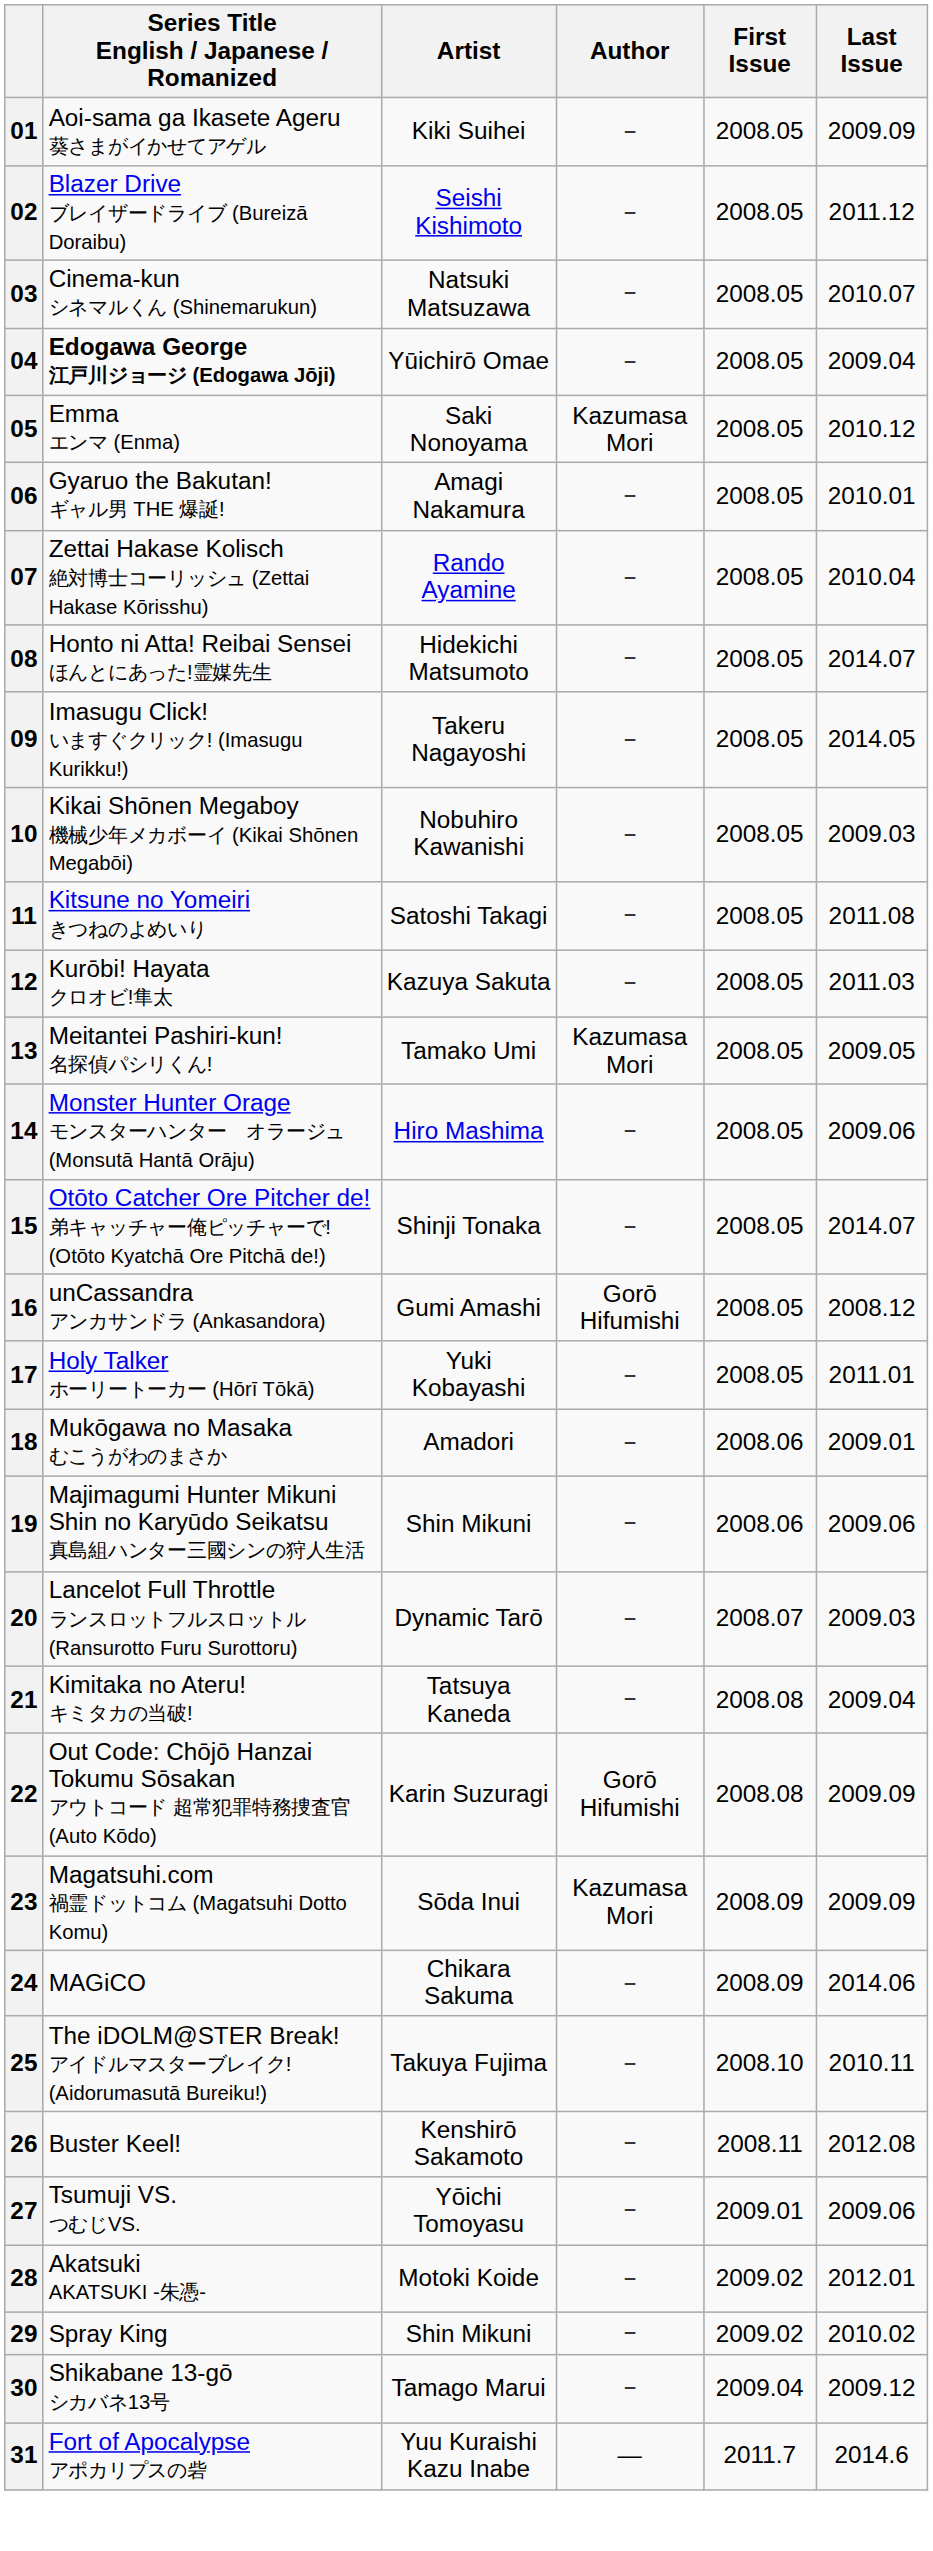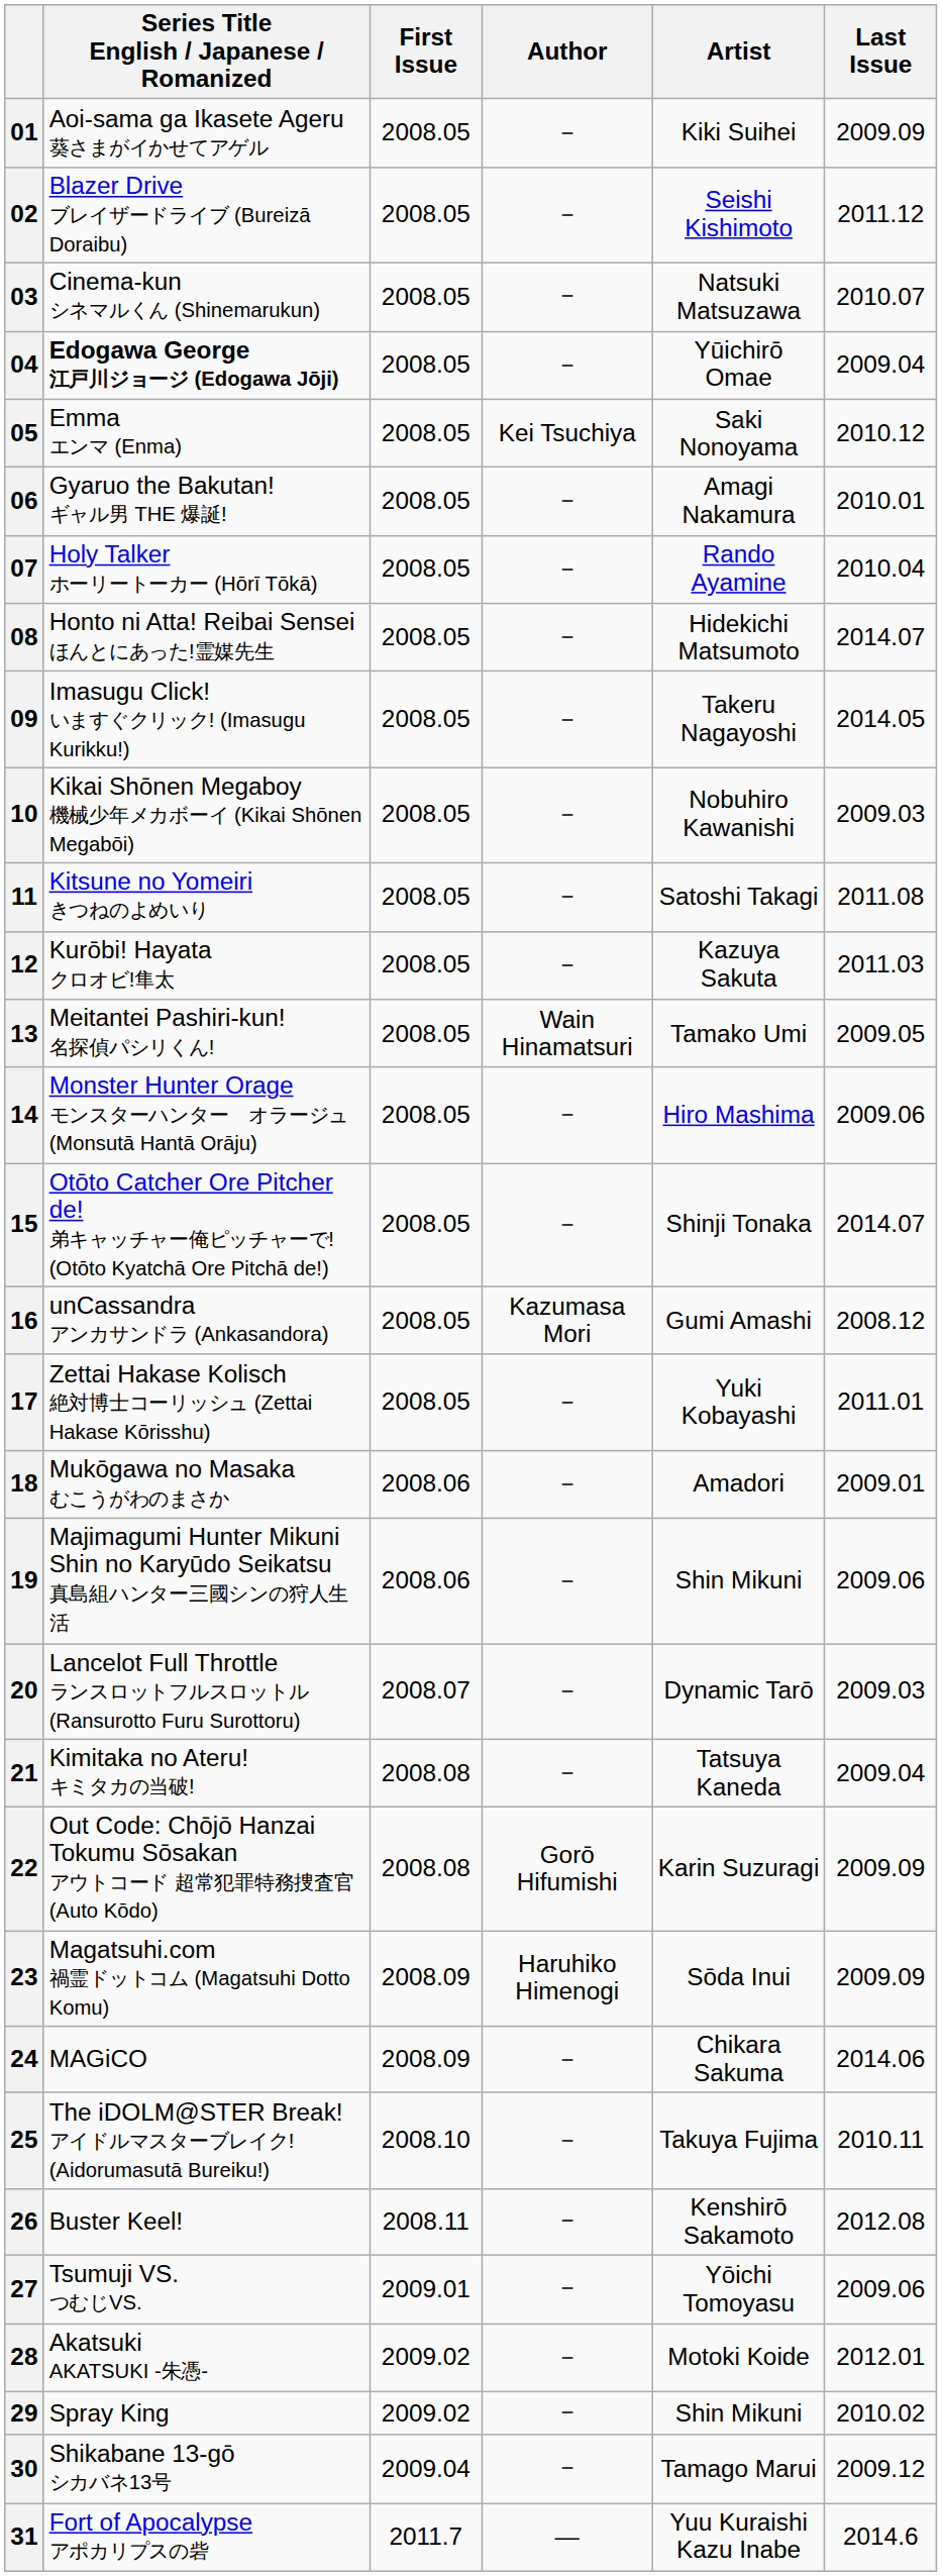 <table class="wikitable sortable">
 <tr>
 <th></th>
 <th>Series Title<br>English / Japanese / Romanized</th>
+<th>First Issue</th>
+<th>Author</th>
 <th>Artist</th>
-<th>Author</th>
-<th>First Issue</th>
 <th>Last Issue</th>
 </tr>
 <tr>
 <th>01</th>
 <td>Aoi-sama ga Ikasete Ageru<br><small>葵さまがイかせてアゲル</small></td>
+<td style="text-align:center">2008.05</td>
+<td style="text-align:center">－</td>
 <td style="text-align:center">Kiki Suihei</td>
-<td style="text-align:center">－</td>
-<td style="text-align:center">2008.05</td>
 <td style="text-align:center">2009.09</td>
 </tr>
 <tr>
 <th>02</th>
 <td><a href='#'>Blazer Drive</a><br><small>ブレイザードライブ (Bureizā Doraibu)</small></td>
+<td style="text-align:center">2008.05</td>
+<td style="text-align:center">－</td>
 <td style="text-align:center"><a href='#'>Seishi Kishimoto</a></td>
-<td style="text-align:center">－</td>
-<td style="text-align:center">2008.05</td>
 <td style="text-align:center">2011.12</td>
 </tr>
 <tr>
 <th>03</th>
 <td>Cinema-kun<br><small>シネマルくん (Shinemarukun)</small></td>
+<td style="text-align:center">2008.05</td>
+<td style="text-align:center">－</td>
 <td style="text-align:center">Natsuki Matsuzawa</td>
-<td style="text-align:center">－</td>
-<td style="text-align:center">2008.05</td>
 <td style="text-align:center">2010.07</td>
 </tr>
 <tr>
 <th>04</th>
 <td><strong>Edogawa George<br><small>江戸川ジョージ (Edogawa Jōji)</small></strong></td>
+<td style="text-align:center">2008.05</td>
+<td style="text-align:center">－</td>
 <td style="text-align:center">Yūichirō Omae</td>
-<td style="text-align:center">－</td>
-<td style="text-align:center">2008.05</td>
 <td style="text-align:center">2009.04</td>
 </tr>
 <tr>
 <th>05</th>
 <td>Emma<br><small>エンマ (Enma)</small></td>
+<td style="text-align:center">2008.05</td>
+<td style="text-align:center">Kei Tsuchiya</td>
 <td style="text-align:center">Saki Nonoyama</td>
-<td style="text-align:center">Kazumasa Mori</td>
-<td style="text-align:center">2008.05</td>
 <td style="text-align:center">2010.12</td>
 </tr>
 <tr>
 <th>06</th>
 <td>Gyaruo the Bakutan!<br><small>ギャル男 THE 爆誕! </small></td>
+<td style="text-align:center">2008.05</td>
+<td style="text-align:center">－</td>
 <td style="text-align:center">Amagi Nakamura</td>
-<td style="text-align:center">－</td>
-<td style="text-align:center">2008.05</td>
 <td style="text-align:center">2010.01</td>
 </tr>
 <tr>
 <th>07</th>
-<td>Zettai Hakase Kolisch<br><small>絶対博士コーリッシュ (Zettai Hakase Kōrisshu)</small></td>
+<td><a href='#'>Holy Talker</a><br><small>ホーリートーカー (Hōrī Tōkā)</small></td>
+<td style="text-align:center">2008.05</td>
+<td style="text-align:center">－</td>
 <td style="text-align:center"><a href='#'>Rando Ayamine</a></td>
-<td style="text-align:center">－</td>
-<td style="text-align:center">2008.05</td>
 <td style="text-align:center">2010.04</td>
 </tr>
 <tr>
 <th>08</th>
 <td>Honto ni Atta! Reibai Sensei<br><small>ほんとにあった!霊媒先生</small></td>
+<td style="text-align:center">2008.05</td>
+<td style="text-align:center">－</td>
 <td style="text-align:center">Hidekichi Matsumoto</td>
-<td style="text-align:center">－</td>
-<td style="text-align:center">2008.05</td>
 <td style="text-align:center">2014.07</td>
 </tr>
 <tr>
 <th>09</th>
 <td>Imasugu Click!<br><small>いますぐクリック! (Imasugu Kurikku!)</small></td>
+<td style="text-align:center">2008.05</td>
+<td style="text-align:center">－</td>
 <td style="text-align:center">Takeru Nagayoshi</td>
-<td style="text-align:center">－</td>
-<td style="text-align:center">2008.05</td>
 <td style="text-align:center">2014.05</td>
 </tr>
 <tr>
 <th>10</th>
 <td>Kikai Shōnen Megaboy<br><small>機械少年メカボーイ (Kikai Shōnen Megabōi)</small></td>
+<td style="text-align:center">2008.05</td>
+<td style="text-align:center">－</td>
 <td style="text-align:center">Nobuhiro Kawanishi</td>
-<td style="text-align:center">－</td>
-<td style="text-align:center">2008.05</td>
 <td style="text-align:center">2009.03</td>
 </tr>
 <tr>
 <th>11</th>
 <td><a href='#'>Kitsune no Yomeiri</a><br><small>きつねのよめいり</small></td>
+<td style="text-align:center">2008.05</td>
+<td style="text-align:center">－</td>
 <td style="text-align:center">Satoshi Takagi</td>
-<td style="text-align:center">－</td>
-<td style="text-align:center">2008.05</td>
 <td style="text-align:center">2011.08</td>
 </tr>
 <tr>
 <th>12</th>
 <td>Kurōbi! Hayata<br><small>クロオビ!隼太</small></td>
+<td style="text-align:center">2008.05</td>
+<td style="text-align:center">－</td>
 <td style="text-align:center">Kazuya Sakuta</td>
-<td style="text-align:center">－</td>
-<td style="text-align:center">2008.05</td>
 <td style="text-align:center">2011.03</td>
 </tr>
 <tr>
 <th>13</th>
 <td>Meitantei Pashiri-kun!<br><small>名探偵パシリくん!</small></td>
+<td style="text-align:center">2008.05</td>
+<td style="text-align:center">Wain Hinamatsuri</td>
 <td style="text-align:center">Tamako Umi</td>
-<td style="text-align:center">Kazumasa Mori</td>
-<td style="text-align:center">2008.05</td>
 <td style="text-align:center">2009.05</td>
 </tr>
 <tr>
 <th>14</th>
 <td><a href='#'>Monster Hunter Orage</a><br><small>モンスターハンター　オラージュ (Monsutā Hantā Orāju)</small></td>
+<td style="text-align:center">2008.05</td>
+<td style="text-align:center">－</td>
 <td style="text-align:center"><a href='#'>Hiro Mashima</a></td>
-<td style="text-align:center">－</td>
-<td style="text-align:center">2008.05</td>
 <td style="text-align:center">2009.06</td>
 </tr>
 <tr>
 <th>15</th>
 <td><a href='#'>Otōto Catcher Ore Pitcher de!</a><br><small>弟キャッチャー俺ピッチャーで!<br>(Otōto Kyatchā Ore Pitchā de!)</small></td>
+<td style="text-align:center">2008.05</td>
+<td style="text-align:center">－</td>
 <td style="text-align:center">Shinji Tonaka</td>
-<td style="text-align:center">－</td>
-<td style="text-align:center">2008.05</td>
 <td style="text-align:center">2014.07</td>
 </tr>
 <tr>
 <th>16</th>
 <td>unCassandra<br><small>アンカサンドラ (Ankasandora)</small></td>
+<td style="text-align:center">2008.05</td>
+<td style="text-align:center">Kazumasa Mori</td>
 <td style="text-align:center">Gumi Amashi</td>
-<td style="text-align:center">Gorō Hifumishi</td>
-<td style="text-align:center">2008.05</td>
 <td style="text-align:center">2008.12</td>
 </tr>
 <tr>
 <th>17</th>
-<td><a href='#'>Holy Talker</a><br><small>ホーリートーカー (Hōrī Tōkā)</small></td>
+<td>Zettai Hakase Kolisch<br><small>絶対博士コーリッシュ (Zettai Hakase Kōrisshu)</small></td>
+<td style="text-align:center">2008.05</td>
+<td style="text-align:center">－</td>
 <td style="text-align:center">Yuki Kobayashi</td>
-<td style="text-align:center">－</td>
-<td style="text-align:center">2008.05</td>
 <td style="text-align:center">2011.01</td>
 </tr>
 <tr>
 <th>18</th>
 <td>Mukōgawa no Masaka<br><small>むこうがわのまさか</small></td>
+<td style="text-align:center">2008.06</td>
+<td style="text-align:center">－</td>
 <td style="text-align:center">Amadori</td>
-<td style="text-align:center">－</td>
-<td style="text-align:center">2008.06</td>
 <td style="text-align:center">2009.01</td>
 </tr>
 <tr>
 <th>19</th>
 <td>Majimagumi Hunter Mikuni Shin no Karyūdo Seikatsu<br><small>真島組ハンター三國シンの狩人生活</small></td>
+<td style="text-align:center">2008.06</td>
+<td style="text-align:center">－</td>
 <td style="text-align:center">Shin Mikuni</td>
-<td style="text-align:center">－</td>
-<td style="text-align:center">2008.06</td>
 <td style="text-align:center">2009.06</td>
 </tr>
 <tr>
 <th>20</th>
 <td>Lancelot Full Throttle<br><small>ランスロットフルスロットル (Ransurotto Furu Surottoru)</small></td>
+<td style="text-align:center">2008.07</td>
+<td style="text-align:center">－</td>
 <td style="text-align:center">Dynamic Tarō</td>
-<td style="text-align:center">－</td>
-<td style="text-align:center">2008.07</td>
 <td style="text-align:center">2009.03</td>
 </tr>
 <tr>
 <th>21</th>
 <td>Kimitaka no Ateru!<br><small>キミタカの当破!</small></td>
+<td style="text-align:center">2008.08</td>
+<td style="text-align:center">－</td>
 <td style="text-align:center">Tatsuya Kaneda</td>
-<td style="text-align:center">－</td>
-<td style="text-align:center">2008.08</td>
 <td style="text-align:center">2009.04</td>
 </tr>
 <tr>
 <th>22</th>
 <td>Out Code: Chōjō Hanzai Tokumu Sōsakan<br><small>アウトコード 超常犯罪特務捜査官 (Auto Kōdo)</small></td>
+<td style="text-align:center">2008.08</td>
+<td style="text-align:center">Gorō Hifumishi</td>
 <td style="text-align:center">Karin Suzuragi</td>
-<td style="text-align:center">Gorō Hifumishi</td>
-<td style="text-align:center">2008.08</td>
 <td style="text-align:center">2009.09</td>
 </tr>
 <tr>
 <th>23</th>
 <td>Magatsuhi.com<br><small>禍霊ドットコム (Magatsuhi Dotto Komu)</small></td>
+<td style="text-align:center">2008.09</td>
+<td style="text-align:center">Haruhiko Himenogi</td>
 <td style="text-align:center">Sōda Inui</td>
-<td style="text-align:center">Kazumasa Mori</td>
-<td style="text-align:center">2008.09</td>
 <td style="text-align:center">2009.09</td>
 </tr>
 <tr>
 <th>24</th>
 <td>MAGiCO</td>
+<td style="text-align:center">2008.09</td>
+<td style="text-align:center">－</td>
 <td style="text-align:center">Chikara Sakuma</td>
-<td style="text-align:center">－</td>
-<td style="text-align:center">2008.09</td>
 <td style="text-align:center">2014.06</td>
 </tr>
 <tr>
 <th>25</th>
 <td>The iDOLM@STER Break!<br><small>アイドルマスターブレイク! (Aidorumasutā Bureiku!)</small></td>
+<td style="text-align:center">2008.10</td>
+<td style="text-align:center">－</td>
 <td style="text-align:center">Takuya Fujima</td>
-<td style="text-align:center">－</td>
-<td style="text-align:center">2008.10</td>
 <td style="text-align:center">2010.11</td>
 </tr>
 <tr>
 <th>26</th>
 <td>Buster Keel!</td>
+<td style="text-align:center">2008.11</td>
+<td style="text-align:center">－</td>
 <td style="text-align:center">Kenshirō Sakamoto</td>
-<td style="text-align:center">－</td>
-<td style="text-align:center">2008.11</td>
 <td style="text-align:center">2012.08</td>
 </tr>
 <tr>
 <th>27</th>
 <td>Tsumuji VS.<br><small>つむじVS.</small></td>
+<td style="text-align:center">2009.01</td>
+<td style="text-align:center">－</td>
 <td style="text-align:center">Yōichi Tomoyasu</td>
-<td style="text-align:center">－</td>
-<td style="text-align:center">2009.01</td>
 <td style="text-align:center">2009.06</td>
 </tr>
 <tr>
 <th>28</th>
 <td>Akatsuki<br><small>AKATSUKI -朱憑-</small></td>
+<td style="text-align:center">2009.02</td>
+<td style="text-align:center">－</td>
 <td style="text-align:center">Motoki Koide</td>
-<td style="text-align:center">－</td>
-<td style="text-align:center">2009.02</td>
 <td style="text-align:center">2012.01</td>
 </tr>
 <tr>
 <th>29</th>
 <td>Spray King</td>
+<td style="text-align:center">2009.02</td>
+<td style="text-align:center">－</td>
 <td style="text-align:center">Shin Mikuni</td>
-<td style="text-align:center">－</td>
-<td style="text-align:center">2009.02</td>
 <td style="text-align:center">2010.02</td>
 </tr>
 <tr>
 <th>30</th>
 <td>Shikabane 13-gō<br><small>シカバネ13号</small></td>
+<td style="text-align:center">2009.04</td>
+<td style="text-align:center">－</td>
 <td style="text-align:center">Tamago Marui</td>
-<td style="text-align:center">－</td>
-<td style="text-align:center">2009.04</td>
 <td style="text-align:center">2009.12</td>
 </tr>
 <tr>
 <th>31</th>
 <td><a href='#'>Fort of Apocalypse</a><br><small>アポカリプスの砦</small></td>
+<td style="text-align:center">2011.7</td>
+<td style="text-align:center">—</td>
 <td style="text-align:center">Yuu Kuraishi<br>Kazu Inabe</td>
-<td style="text-align:center">—</td>
-<td style="text-align:center">2011.7</td>
 <td style="text-align:center">2014.6</td>
 </tr>
 </table>
